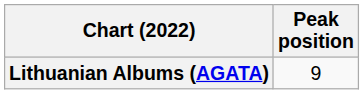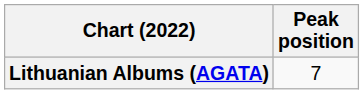 <table class="wikitable plainrowheaders" style="text-align:center;">
 <tr>
 <th scope="col">Chart (2022)</th>
 <th scope="col">Peak<br>position</th>
 </tr>
 <tr>
 <th scope="row">Lithuanian Albums (<a href='#'>AGATA</a>)</th>
-<td>9</td>
+<td>7</td>
 </tr>
 </table>
